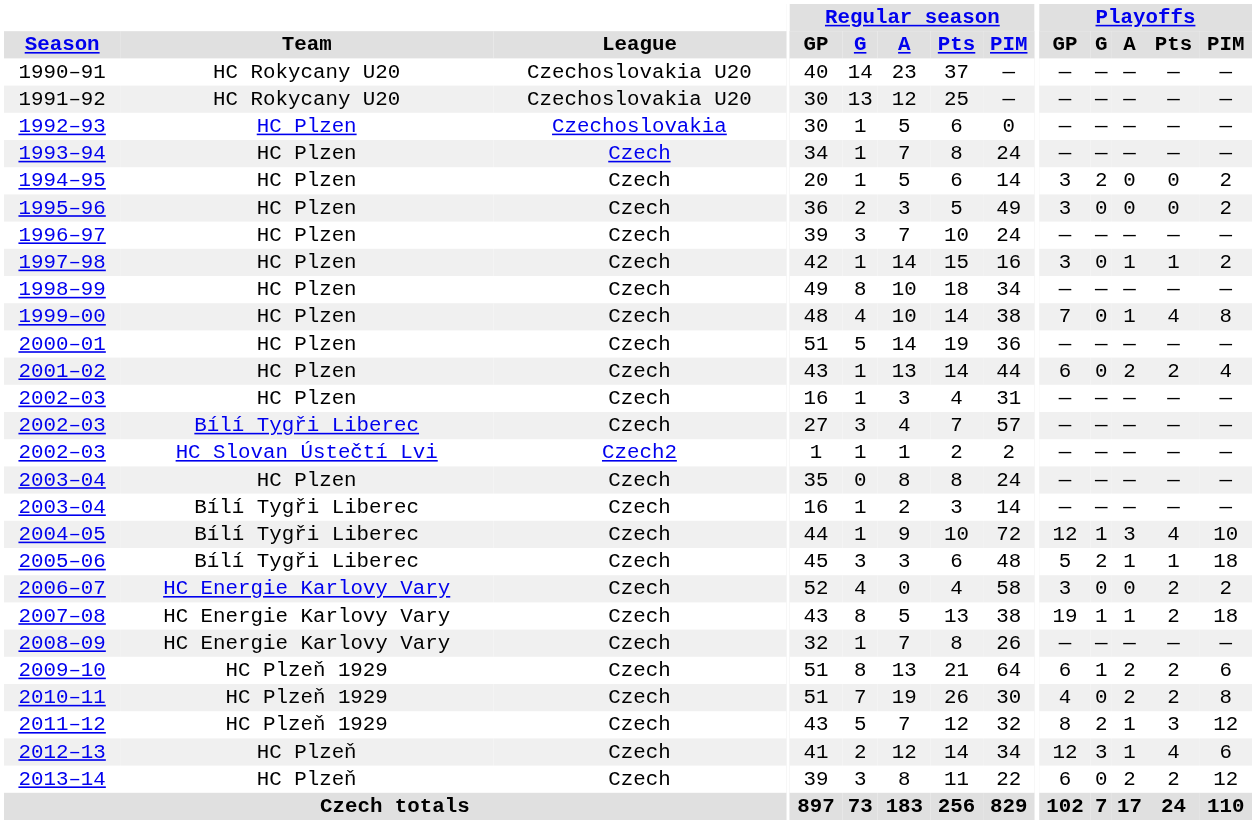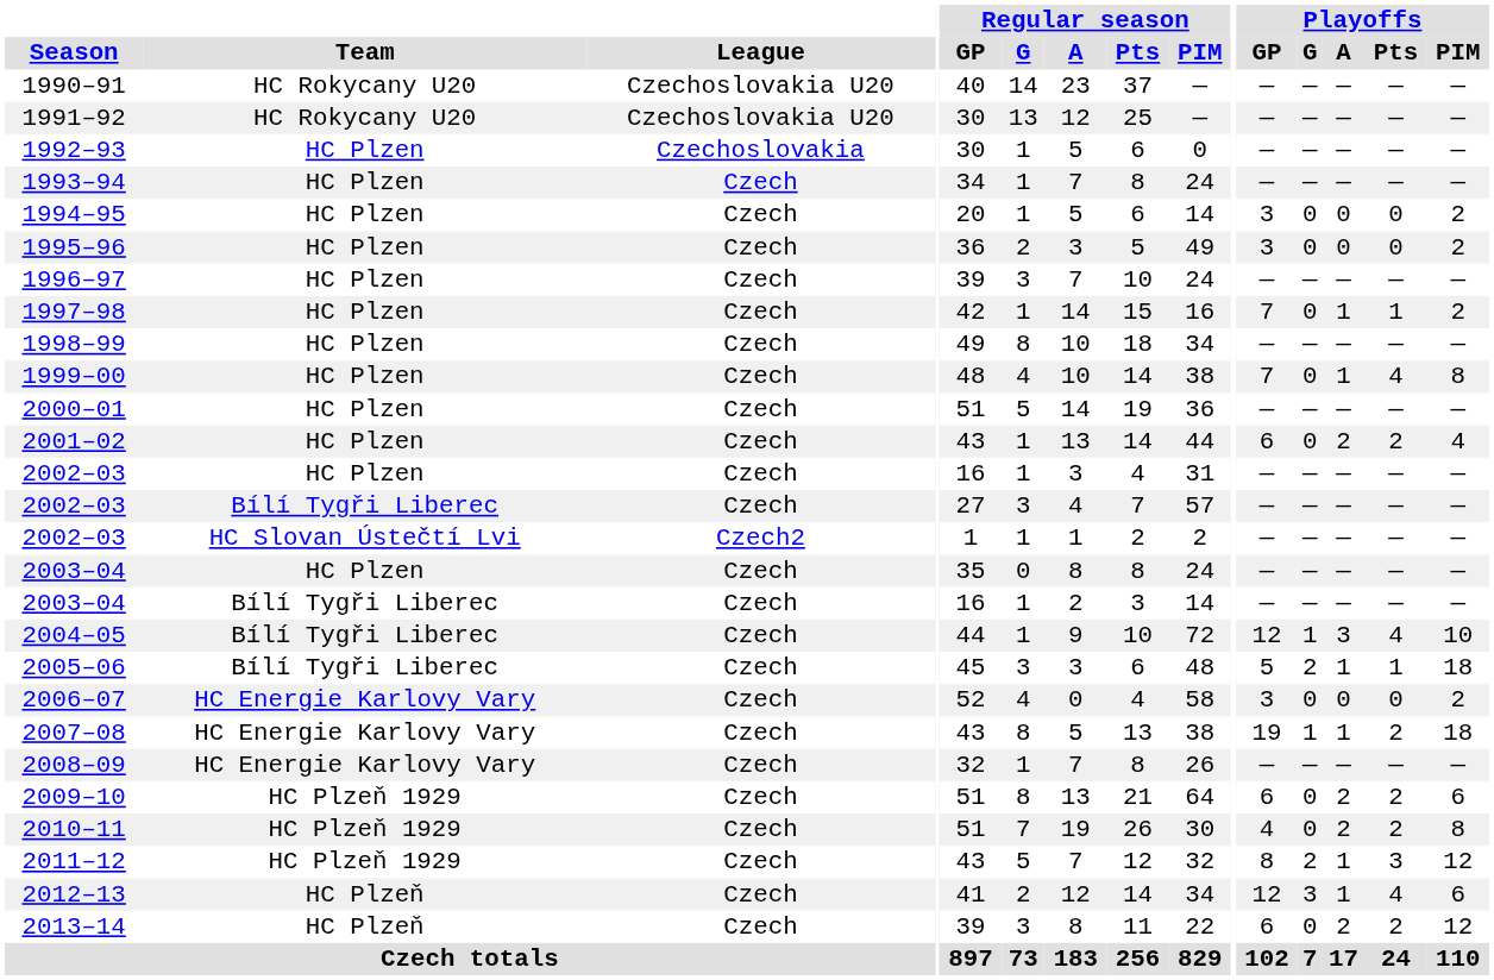 <table border="0" cellpadding="1" cellspacing="0" style="text-align:center; width:60em">
 <tr bgcolor="#e0e0e0">
 <th colspan="3" bgcolor="#ffffff"></th>
 <th rowspan="99" bgcolor="#ffffff"></th>
 <th colspan="5"><a href='#'>Regular season</a></th>
 <th rowspan="99" bgcolor="#ffffff"></th>
 <th colspan="5"><a href='#'>Playoffs</a></th>
 </tr>
 <tr bgcolor="#e0e0e0">
 <th><a href='#'>Season</a></th>
 <th>Team</th>
 <th>League</th>
 <th>GP</th>
 <th><a href='#'>G</a></th>
 <th><a href='#'>A</a></th>
 <th><a href='#'>Pts</a></th>
 <th><a href='#'>PIM</a></th>
 <th>GP</th>
 <th>G</th>
 <th>A</th>
 <th>Pts</th>
 <th>PIM</th>
 </tr>
 <tr>
 <td>1990–91</td>
 <td>HC Rokycany U20</td>
 <td>Czechoslovakia U20</td>
 <td>40</td>
 <td>14</td>
 <td>23</td>
 <td>37</td>
 <td>—</td>
 <td>—</td>
 <td>—</td>
 <td>—</td>
 <td>—</td>
 <td>—</td>
 </tr>
 <tr bgcolor="#f0f0f0">
 <td>1991–92</td>
 <td>HC Rokycany U20</td>
 <td>Czechoslovakia U20</td>
 <td>30</td>
 <td>13</td>
 <td>12</td>
 <td>25</td>
 <td>—</td>
 <td>—</td>
 <td>—</td>
 <td>—</td>
 <td>—</td>
 <td>—</td>
 </tr>
 <tr>
 <td><a href='#'>1992–93</a></td>
 <td><a href='#'>HC Plzen</a></td>
 <td><a href='#'>Czechoslovakia</a></td>
 <td>30</td>
 <td>1</td>
 <td>5</td>
 <td>6</td>
 <td>0</td>
 <td>—</td>
 <td>—</td>
 <td>—</td>
 <td>—</td>
 <td>—</td>
 </tr>
 <tr bgcolor="#f0f0f0">
 <td><a href='#'>1993–94</a></td>
 <td>HC Plzen</td>
 <td><a href='#'>Czech</a></td>
 <td>34</td>
 <td>1</td>
 <td>7</td>
 <td>8</td>
 <td>24</td>
 <td>—</td>
 <td>—</td>
 <td>—</td>
 <td>—</td>
 <td>—</td>
 </tr>
 <tr>
 <td><a href='#'>1994–95</a></td>
 <td>HC Plzen</td>
 <td>Czech</td>
 <td>20</td>
 <td>1</td>
 <td>5</td>
 <td>6</td>
 <td>14</td>
 <td>3</td>
-<td>2</td>
+<td>0</td>
 <td>0</td>
 <td>0</td>
 <td>2</td>
 </tr>
 <tr bgcolor="#f0f0f0">
 <td><a href='#'>1995–96</a></td>
 <td>HC Plzen</td>
 <td>Czech</td>
 <td>36</td>
 <td>2</td>
 <td>3</td>
 <td>5</td>
 <td>49</td>
 <td>3</td>
 <td>0</td>
 <td>0</td>
 <td>0</td>
 <td>2</td>
 </tr>
 <tr>
 <td><a href='#'>1996–97</a></td>
 <td>HC Plzen</td>
 <td>Czech</td>
 <td>39</td>
 <td>3</td>
 <td>7</td>
 <td>10</td>
 <td>24</td>
 <td>—</td>
 <td>—</td>
 <td>—</td>
 <td>—</td>
 <td>—</td>
 </tr>
 <tr bgcolor="#f0f0f0">
 <td><a href='#'>1997–98</a></td>
 <td>HC Plzen</td>
 <td>Czech</td>
 <td>42</td>
 <td>1</td>
 <td>14</td>
 <td>15</td>
 <td>16</td>
-<td>3</td>
+<td>7</td>
 <td>0</td>
 <td>1</td>
 <td>1</td>
 <td>2</td>
 </tr>
 <tr>
 <td><a href='#'>1998–99</a></td>
 <td>HC Plzen</td>
 <td>Czech</td>
 <td>49</td>
 <td>8</td>
 <td>10</td>
 <td>18</td>
 <td>34</td>
 <td>—</td>
 <td>—</td>
 <td>—</td>
 <td>—</td>
 <td>—</td>
 </tr>
 <tr bgcolor="#f0f0f0">
 <td><a href='#'>1999–00</a></td>
 <td>HC Plzen</td>
 <td>Czech</td>
 <td>48</td>
 <td>4</td>
 <td>10</td>
 <td>14</td>
 <td>38</td>
 <td>7</td>
 <td>0</td>
 <td>1</td>
 <td>4</td>
 <td>8</td>
 </tr>
 <tr>
 <td><a href='#'>2000–01</a></td>
 <td>HC Plzen</td>
 <td>Czech</td>
 <td>51</td>
 <td>5</td>
 <td>14</td>
 <td>19</td>
 <td>36</td>
 <td>—</td>
 <td>—</td>
 <td>—</td>
 <td>—</td>
 <td>—</td>
 </tr>
 <tr bgcolor="#f0f0f0">
 <td><a href='#'>2001–02</a></td>
 <td>HC Plzen</td>
 <td>Czech</td>
 <td>43</td>
 <td>1</td>
 <td>13</td>
 <td>14</td>
 <td>44</td>
 <td>6</td>
 <td>0</td>
 <td>2</td>
 <td>2</td>
 <td>4</td>
 </tr>
 <tr>
 <td><a href='#'>2002–03</a></td>
 <td>HC Plzen</td>
 <td>Czech</td>
 <td>16</td>
 <td>1</td>
 <td>3</td>
 <td>4</td>
 <td>31</td>
 <td>—</td>
 <td>—</td>
 <td>—</td>
 <td>—</td>
 <td>—</td>
 </tr>
 <tr bgcolor="#f0f0f0">
 <td><a href='#'>2002–03</a></td>
 <td><a href='#'>Bílí Tygři Liberec</a></td>
 <td>Czech</td>
 <td>27</td>
 <td>3</td>
 <td>4</td>
 <td>7</td>
 <td>57</td>
 <td>—</td>
 <td>—</td>
 <td>—</td>
 <td>—</td>
 <td>—</td>
 </tr>
 <tr>
 <td><a href='#'>2002–03</a></td>
 <td><a href='#'>HC Slovan Ústečtí Lvi</a></td>
 <td><a href='#'>Czech2</a></td>
 <td>1</td>
 <td>1</td>
 <td>1</td>
 <td>2</td>
 <td>2</td>
 <td>—</td>
 <td>—</td>
 <td>—</td>
 <td>—</td>
 <td>—</td>
 </tr>
 <tr bgcolor="#f0f0f0">
 <td><a href='#'>2003–04</a></td>
 <td>HC Plzen</td>
 <td>Czech</td>
 <td>35</td>
 <td>0</td>
 <td>8</td>
 <td>8</td>
 <td>24</td>
 <td>—</td>
 <td>—</td>
 <td>—</td>
 <td>—</td>
 <td>—</td>
 </tr>
 <tr>
 <td><a href='#'>2003–04</a></td>
 <td>Bílí Tygři Liberec</td>
 <td>Czech</td>
 <td>16</td>
 <td>1</td>
 <td>2</td>
 <td>3</td>
 <td>14</td>
 <td>—</td>
 <td>—</td>
 <td>—</td>
 <td>—</td>
 <td>—</td>
 </tr>
 <tr bgcolor="#f0f0f0">
 <td><a href='#'>2004–05</a></td>
 <td>Bílí Tygři Liberec</td>
 <td>Czech</td>
 <td>44</td>
 <td>1</td>
 <td>9</td>
 <td>10</td>
 <td>72</td>
 <td>12</td>
 <td>1</td>
 <td>3</td>
 <td>4</td>
 <td>10</td>
 </tr>
 <tr>
 <td><a href='#'>2005–06</a></td>
 <td>Bílí Tygři Liberec</td>
 <td>Czech</td>
 <td>45</td>
 <td>3</td>
 <td>3</td>
 <td>6</td>
 <td>48</td>
 <td>5</td>
 <td>2</td>
 <td>1</td>
 <td>1</td>
 <td>18</td>
 </tr>
 <tr bgcolor="#f0f0f0">
 <td><a href='#'>2006–07</a></td>
 <td><a href='#'>HC Energie Karlovy Vary</a></td>
 <td>Czech</td>
 <td>52</td>
 <td>4</td>
 <td>0</td>
 <td>4</td>
 <td>58</td>
 <td>3</td>
 <td>0</td>
 <td>0</td>
-<td>2</td>
+<td>0</td>
 <td>2</td>
 </tr>
 <tr>
 <td><a href='#'>2007–08</a></td>
 <td>HC Energie Karlovy Vary</td>
 <td>Czech</td>
 <td>43</td>
 <td>8</td>
 <td>5</td>
 <td>13</td>
 <td>38</td>
 <td>19</td>
 <td>1</td>
 <td>1</td>
 <td>2</td>
 <td>18</td>
 </tr>
 <tr bgcolor="#f0f0f0">
 <td><a href='#'>2008–09</a></td>
 <td>HC Energie Karlovy Vary</td>
 <td>Czech</td>
 <td>32</td>
 <td>1</td>
 <td>7</td>
 <td>8</td>
 <td>26</td>
 <td>—</td>
 <td>—</td>
 <td>—</td>
 <td>—</td>
 <td>—</td>
 </tr>
 <tr>
 <td><a href='#'>2009–10</a></td>
 <td>HC Plzeň 1929</td>
 <td>Czech</td>
 <td>51</td>
 <td>8</td>
 <td>13</td>
 <td>21</td>
 <td>64</td>
 <td>6</td>
-<td>1</td>
+<td>0</td>
 <td>2</td>
 <td>2</td>
 <td>6</td>
 </tr>
 <tr bgcolor="#f0f0f0">
 <td><a href='#'>2010–11</a></td>
 <td>HC Plzeň 1929</td>
 <td>Czech</td>
 <td>51</td>
 <td>7</td>
 <td>19</td>
 <td>26</td>
 <td>30</td>
 <td>4</td>
 <td>0</td>
 <td>2</td>
 <td>2</td>
 <td>8</td>
 </tr>
 <tr>
 <td><a href='#'>2011–12</a></td>
 <td>HC Plzeň 1929</td>
 <td>Czech</td>
 <td>43</td>
 <td>5</td>
 <td>7</td>
 <td>12</td>
 <td>32</td>
 <td>8</td>
 <td>2</td>
 <td>1</td>
 <td>3</td>
 <td>12</td>
 </tr>
 <tr bgcolor="#f0f0f0">
 <td><a href='#'>2012–13</a></td>
 <td>HC Plzeň</td>
 <td>Czech</td>
 <td>41</td>
 <td>2</td>
 <td>12</td>
 <td>14</td>
 <td>34</td>
 <td>12</td>
 <td>3</td>
 <td>1</td>
 <td>4</td>
 <td>6</td>
 </tr>
 <tr>
 <td><a href='#'>2013–14</a></td>
 <td>HC Plzeň</td>
 <td>Czech</td>
 <td>39</td>
 <td>3</td>
 <td>8</td>
 <td>11</td>
 <td>22</td>
 <td>6</td>
 <td>0</td>
 <td>2</td>
 <td>2</td>
 <td>12</td>
 </tr>
 <tr>
 </tr>
 <tr ALIGN="center" bgcolor="#e0e0e0">
 <th colspan="3">Czech totals</th>
 <th ALIGN="center">897</th>
 <th ALIGN="center">73</th>
 <th ALIGN="center">183</th>
 <th ALIGN="center">256</th>
 <th ALIGN="center">829</th>
 <th ALIGN="center">102</th>
 <th ALIGN="center">7</th>
 <th ALIGN="center">17</th>
 <th ALIGN="center">24</th>
 <th ALIGN="center">110</th>
 </tr>
 </table>
